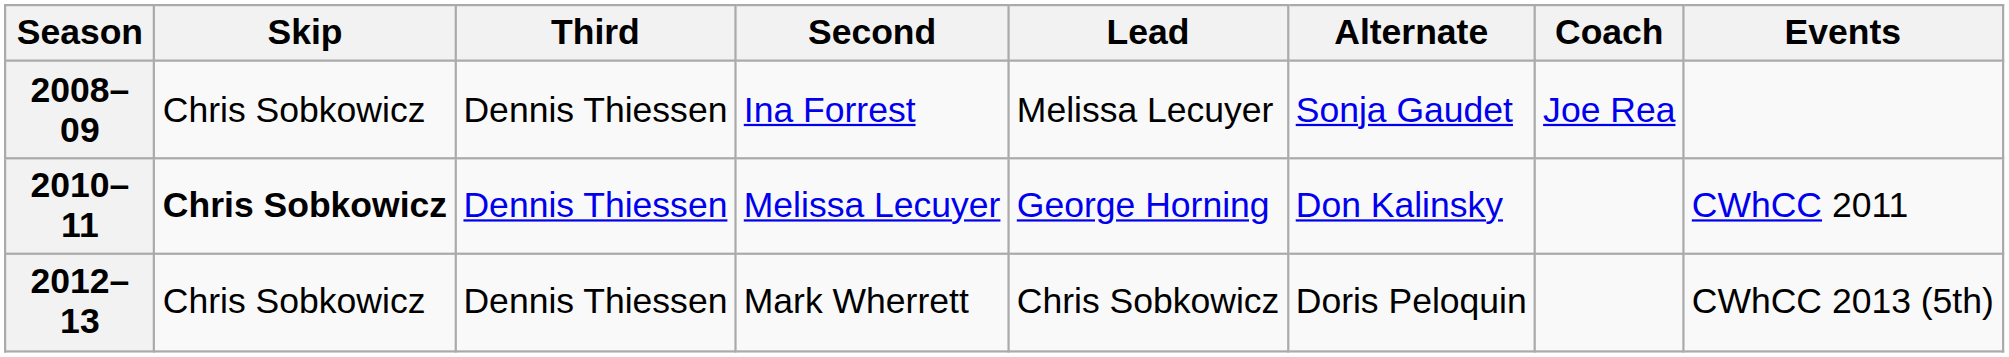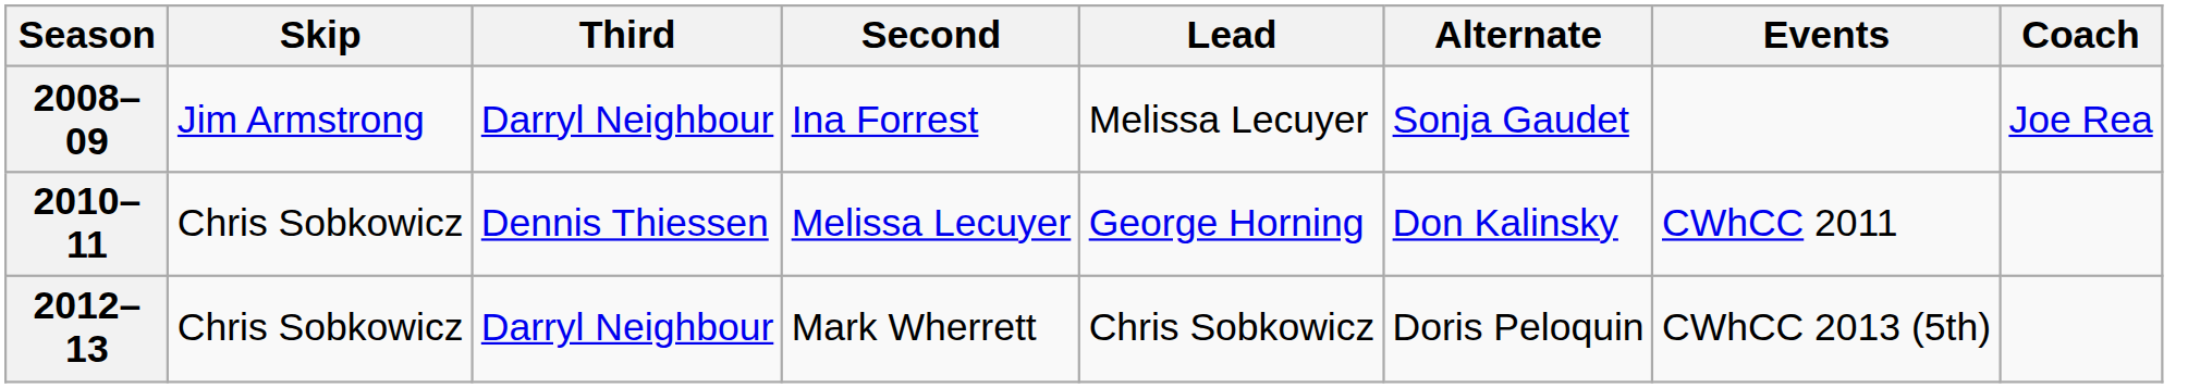 <table class="wikitable">
 <tr>
 <th scope="col" width=60>Season</th>
 <th scope="col">Skip</th>
 <th scope="col">Third</th>
 <th scope="col">Second</th>
 <th scope="col">Lead</th>
 <th scope="col">Alternate</th>
+<th scope="col">Events</th>
 <th scope="col">Coach</th>
-<th scope="col">Events</th>
 </tr>
 <tr>
 <th scope="row">2008–09</th>
-<td>Chris Sobkowicz</td>
-<td>Dennis Thiessen</td>
+<td><a href='#'>Jim Armstrong</a></td>
+<td><a href='#'>Darryl Neighbour</a></td>
 <td><a href='#'>Ina Forrest</a></td>
 <td>Melissa Lecuyer</td>
 <td><a href='#'>Sonja Gaudet</a></td>
+<td> </td>
 <td><a href='#'>Joe Rea</a></td>
-<td> </td>
 </tr>
 <tr>
 <th scope="row">2010–11</th>
-<td><strong>Chris Sobkowicz</strong></td>
+<td>Chris Sobkowicz</td>
 <td><a href='#'>Dennis Thiessen</a></td>
 <td><a href='#'>Melissa Lecuyer</a></td>
 <td><a href='#'>George Horning</a></td>
 <td><a href='#'>Don Kalinsky</a></td>
+<td><a href='#'>CWhCC</a> 2011 </td>
 <td></td>
-<td><a href='#'>CWhCC</a> 2011 </td>
 </tr>
 <tr>
 <th scope="row">2012–13</th>
 <td>Chris Sobkowicz</td>
-<td>Dennis Thiessen</td>
+<td><a href='#'>Darryl Neighbour</a></td>
 <td>Mark Wherrett</td>
 <td>Chris Sobkowicz</td>
 <td>Doris Peloquin</td>
+<td>CWhCC 2013 (5th)</td>
 <td></td>
-<td>CWhCC 2013 (5th)</td>
 </tr>
 </table>
